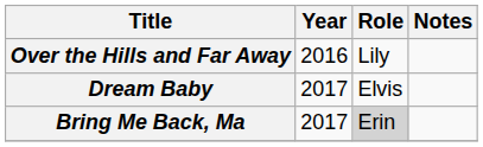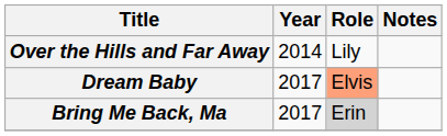 <table class="wikitable plainrowheaders sortable">
 <tr>
 <th scope="col">Title</th>
 <th scope="col">Year</th>
 <th scope="col">Role</th>
 <th scope="col">Notes</th>
 </tr>
 <tr>
 <th scope="row"><em>Over the Hills and Far Away</em></th>
-<td>2016</td>
+<td>2014</td>
 <td>Lily</td>
 <td></td>
 </tr>
 <tr>
 <th scope="row"><em>Dream Baby</em></th>
 <td>2017</td>
-<td>Elvis</td>
+<td style="background: lightsalmon;">Elvis</td>
 <td></td>
 </tr>
 <tr>
 <th scope="row"><em>Bring Me Back, Ma</em></th>
 <td>2017</td>
 <td style="background: lightgrey;">Erin</td>
 <td></td>
 </tr>
 <tr>
 </tr>
 </table>
